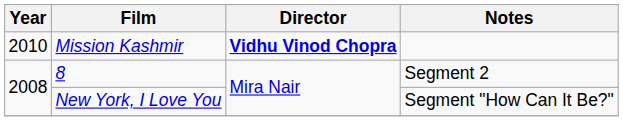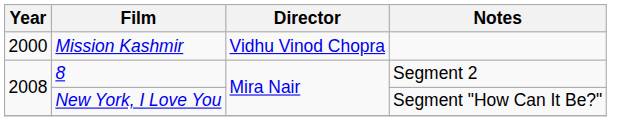 <table class="wikitable">
 <tr>
 <th>Year</th>
 <th>Film</th>
 <th>Director</th>
 <th>Notes</th>
 </tr>
 <tr>
-<td>2010</td>
+<td>2000</td>
 <td><em><a href='#'>Mission Kashmir</a></em></td>
-<td><strong><a href='#'>Vidhu Vinod Chopra</a></strong></td>
+<td><a href='#'>Vidhu Vinod Chopra</a></td>
 <td></td>
 </tr>
 <tr>
 <td rowspan="2">2008</td>
 <td><em><a href='#'>8</a></em></td>
 <td rowspan="2"><a href='#'>Mira Nair</a></td>
 <td>Segment 2</td>
 </tr>
 <tr>
 <td><em><a href='#'>New York, I Love You</a></em></td>
 <td>Segment "How Can It Be?"</td>
 </tr>
 <tr>
 </tr>
 </table>
